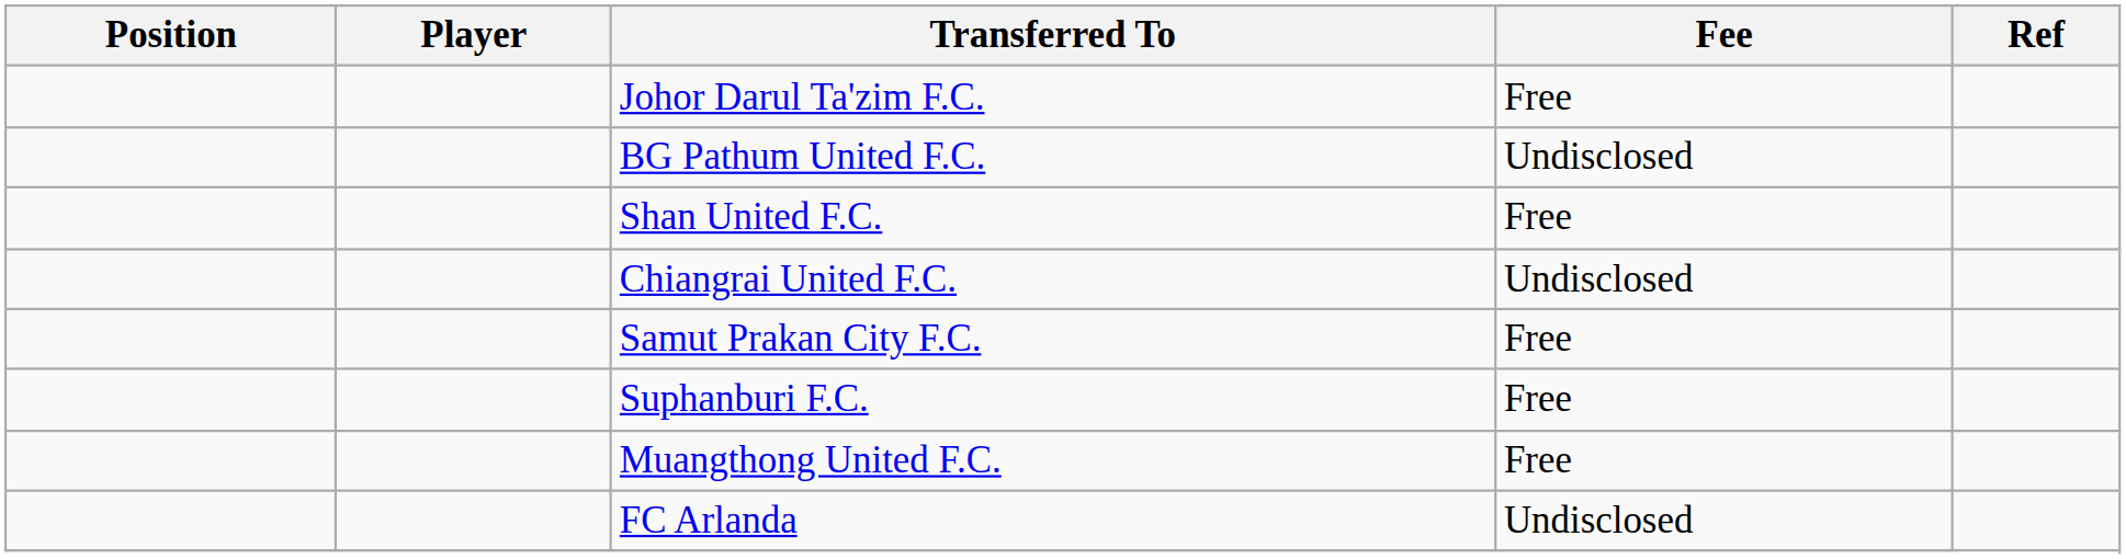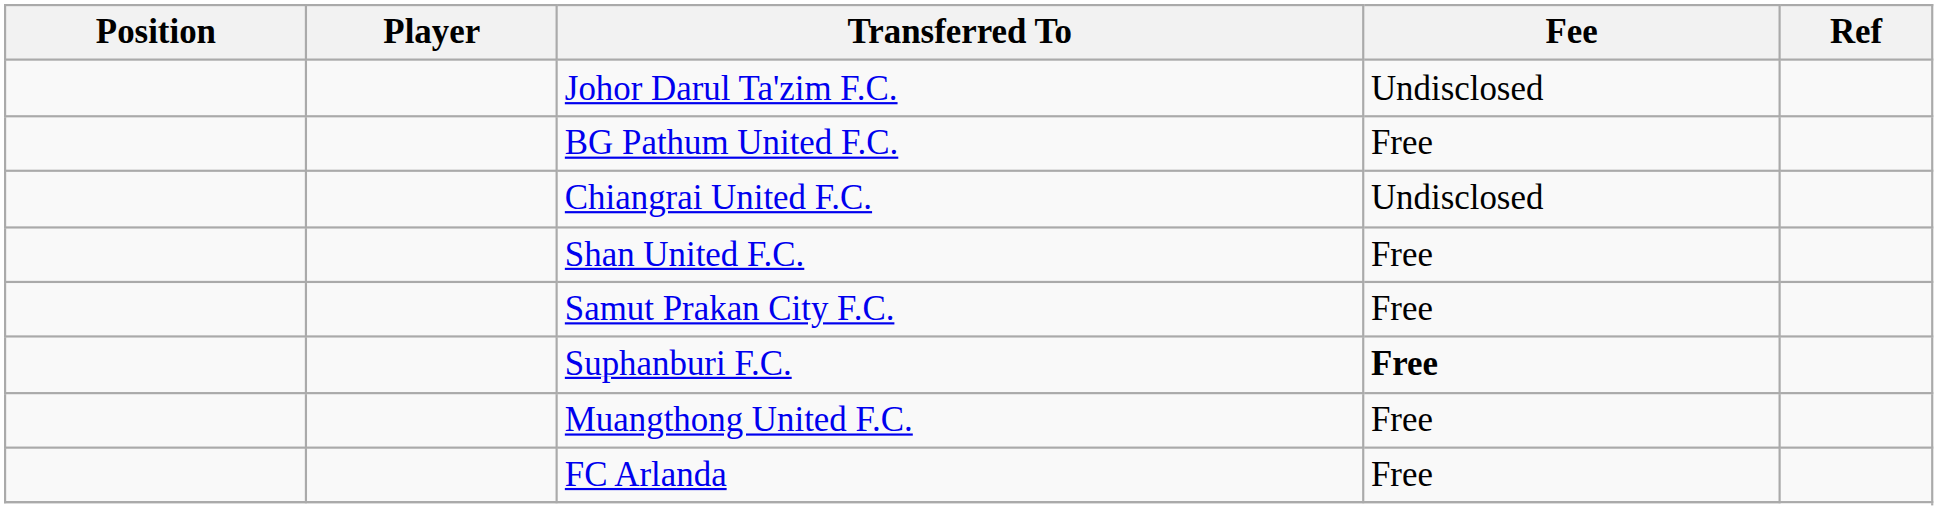 <table class="wikitable sortable" style="width:70%; text-align:center; font-size:100%; text-align:left;">
 <tr>
 <th><strong>Position</strong></th>
 <th><strong>Player</strong></th>
 <th><strong>Transferred To</strong></th>
 <th><strong>Fee</strong></th>
 <th><strong>Ref</strong></th>
 </tr>
 <tr>
 <td></td>
 <td></td>
 <td> <a href='#'>Johor Darul Ta'zim F.C.</a></td>
+<td>Undisclosed</td>
+<td></td>
+</tr>
+<tr>
+<td></td>
+<td></td>
+<td> <a href='#'>BG Pathum United F.C.</a></td>
 <td>Free</td>
 <td></td>
 </tr>
 <tr>
 <td></td>
 <td></td>
-<td> <a href='#'>BG Pathum United F.C.</a></td>
+<td> <a href='#'>Chiangrai United F.C.</a></td>
 <td>Undisclosed</td>
 <td></td>
 </tr>
 <tr>
 <td></td>
 <td></td>
 <td> <a href='#'>Shan United F.C.</a></td>
 <td>Free</td>
 <td></td>
 </tr>
 <tr>
 <td></td>
 <td></td>
-<td> <a href='#'>Chiangrai United F.C.</a></td>
-<td>Undisclosed</td>
-<td></td>
-</tr>
-<tr>
-<td></td>
-<td></td>
 <td> <a href='#'>Samut Prakan City F.C.</a></td>
 <td>Free</td>
 <td></td>
 </tr>
 <tr>
 <td></td>
 <td></td>
 <td> <a href='#'>Suphanburi F.C.</a></td>
-<td>Free</td>
+<td><strong>Free</strong></td>
 <td></td>
 </tr>
 <tr>
 <td></td>
 <td></td>
 <td> <a href='#'>Muangthong United F.C.</a></td>
 <td>Free</td>
 <td></td>
 </tr>
 <tr>
 <td></td>
 <td></td>
 <td> <a href='#'>FC Arlanda</a></td>
-<td>Undisclosed</td>
+<td>Free</td>
 </tr>
 <tr>
 </tr>
 </table>
